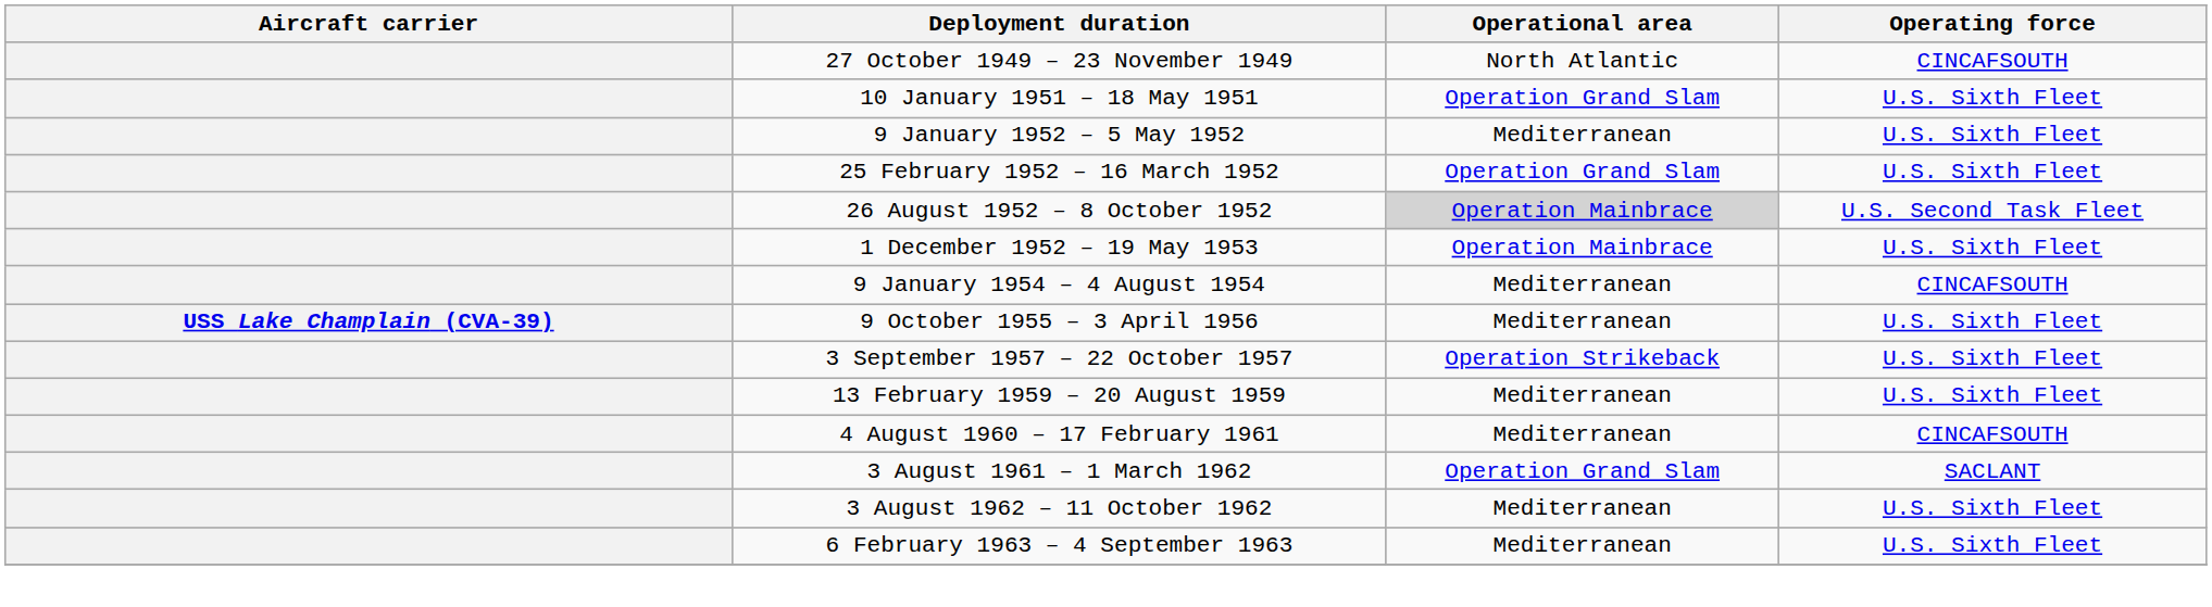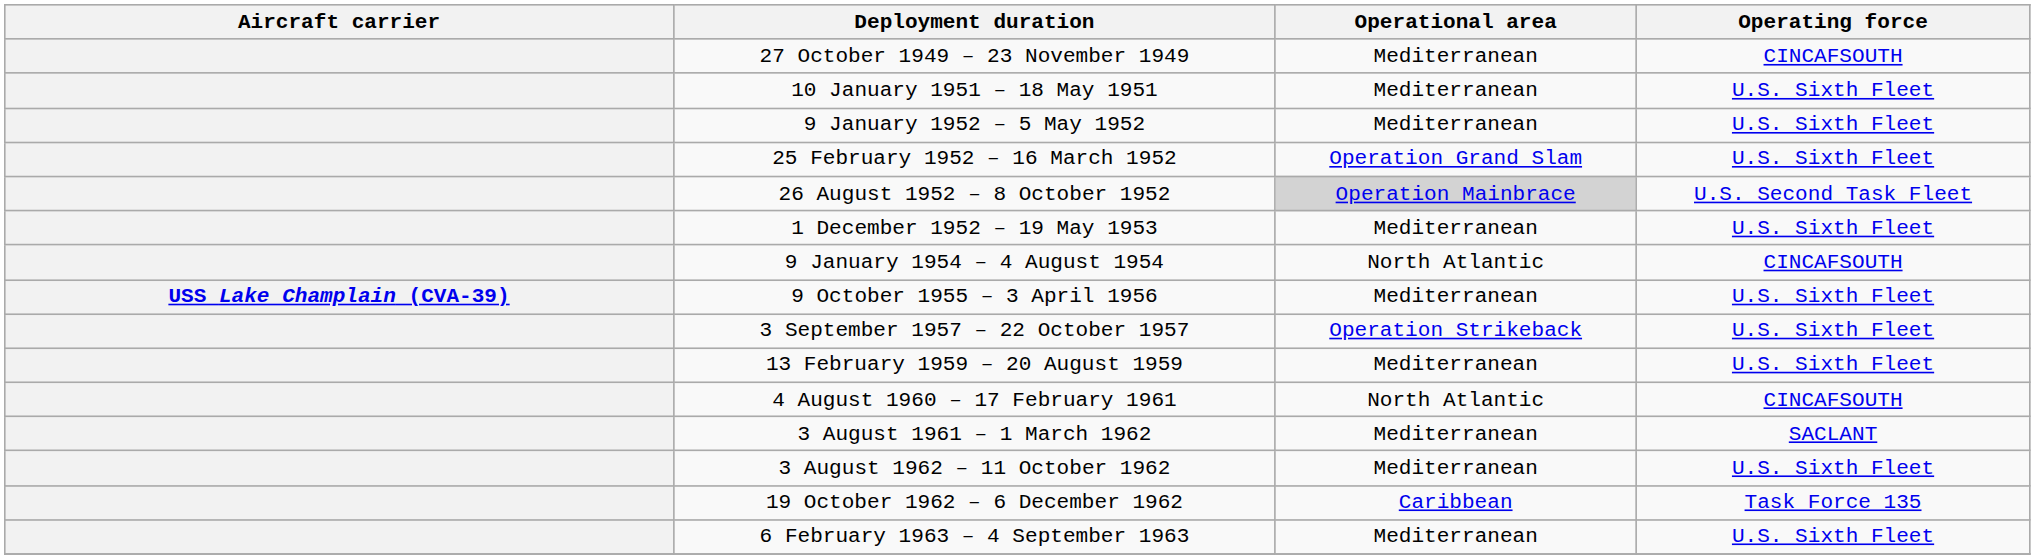 <table class="wikitable" style="text-align:center" width=99%>
 <tr>
 <th rowspan="1" width="33%">Aircraft carrier</th>
 <th colspan="1" align="center">Deployment duration</th>
 <th colspan="1" align="center">Operational area</th>
 <th colspan="1" align="center">Operating force</th>
 </tr>
 <tr>
 <th></th>
 <td>27 October 1949 – 23 November 1949</td>
-<td>North Atlantic</td>
+<td>Mediterranean</td>
 <td><a href='#'>CINCAFSOUTH</a></td>
 </tr>
 <tr>
 <th></th>
 <td>10 January 1951 – 18 May 1951</td>
-<td><a href='#'>Operation Grand Slam</a></td>
+<td>Mediterranean</td>
 <td><a href='#'>U.S. Sixth Fleet</a></td>
 </tr>
 <tr>
 <th></th>
 <td>9 January 1952 – 5 May 1952</td>
 <td>Mediterranean</td>
 <td><a href='#'>U.S. Sixth Fleet</a></td>
 </tr>
 <tr>
 <th></th>
 <td>25 February 1952 – 16 March 1952</td>
 <td><a href='#'>Operation Grand Slam</a></td>
 <td><a href='#'>U.S. Sixth Fleet</a></td>
 </tr>
 <tr>
 <th></th>
 <td>26 August 1952 – 8 October 1952</td>
 <td style="background: lightgrey;"><a href='#'>Operation Mainbrace</a></td>
 <td><a href='#'>U.S. Second Task Fleet</a></td>
 </tr>
 <tr>
 <th></th>
 <td>1 December 1952 – 19 May 1953</td>
-<td><a href='#'>Operation Mainbrace</a></td>
+<td>Mediterranean</td>
 <td><a href='#'>U.S. Sixth Fleet</a></td>
 </tr>
 <tr>
 <th></th>
 <td>9 January 1954 – 4 August 1954</td>
-<td>Mediterranean</td>
+<td>North Atlantic</td>
 <td><a href='#'>CINCAFSOUTH</a></td>
 </tr>
 <tr>
 <th><a href='#'>USS <em>Lake Champlain</em> (CVA-39)</a></th>
 <td>9 October 1955 – 3 April 1956</td>
 <td>Mediterranean</td>
 <td><a href='#'>U.S. Sixth Fleet</a></td>
 </tr>
 <tr>
 <th></th>
 <td>3 September 1957 – 22 October 1957</td>
 <td><a href='#'>Operation Strikeback</a></td>
 <td><a href='#'>U.S. Sixth Fleet</a></td>
 </tr>
 <tr>
 <th></th>
 <td>13 February 1959 – 20 August 1959</td>
 <td>Mediterranean</td>
 <td><a href='#'>U.S. Sixth Fleet</a></td>
 </tr>
 <tr>
 <th></th>
 <td>4 August 1960 – 17 February 1961</td>
-<td>Mediterranean</td>
+<td>North Atlantic</td>
 <td><a href='#'>CINCAFSOUTH</a></td>
 </tr>
 <tr>
 <th></th>
 <td>3 August 1961 – 1 March 1962</td>
-<td><a href='#'>Operation Grand Slam</a></td>
+<td>Mediterranean</td>
 <td><a href='#'>SACLANT</a></td>
 </tr>
 <tr>
 <th></th>
 <td>3 August 1962 – 11 October 1962</td>
 <td>Mediterranean</td>
 <td><a href='#'>U.S. Sixth Fleet</a></td>
 </tr>
 <tr>
 <th></th>
+<td>19 October 1962 – 6 December 1962</td>
+<td><a href='#'>Caribbean</a></td>
+<td><a href='#'>Task Force 135</a></td>
+</tr>
+<tr>
+<th></th>
 <td>6 February 1963 – 4 September 1963</td>
 <td>Mediterranean</td>
 <td><a href='#'>U.S. Sixth Fleet</a></td>
 </tr>
 <tr>
 </tr>
 </table>
